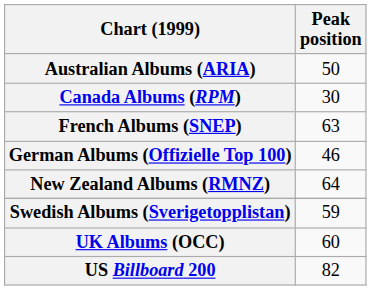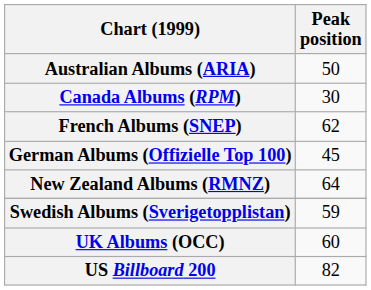 <table class="wikitable sortable plainrowheaders">
 <tr>
 <th scope="col">Chart (1999)</th>
 <th scope="col">Peak<br>position</th>
 </tr>
 <tr>
 <th scope="row">Australian Albums (<a href='#'>ARIA</a>)</th>
 <td align="center">50</td>
 </tr>
 <tr>
 <th scope="row"><a href='#'>Canada Albums</a> (<em><a href='#'>RPM</a></em>)</th>
 <td align="center">30</td>
 </tr>
 <tr>
 <th scope="row">French Albums (<a href='#'>SNEP</a>)</th>
-<td align="center">63</td>
+<td align="center">62</td>
 </tr>
 <tr>
 <th scope="row">German Albums (<a href='#'>Offizielle Top 100</a>)</th>
-<td align="center">46</td>
+<td align="center">45</td>
 </tr>
 <tr>
 <th scope="row">New Zealand Albums (<a href='#'>RMNZ</a>)</th>
 <td align="center">64</td>
 </tr>
 <tr>
 </tr>
 <tr>
 <th scope="row">Swedish Albums (<a href='#'>Sverigetopplistan</a>)</th>
 <td align="center">59</td>
 </tr>
 <tr>
 <th scope="row"><a href='#'>UK Albums</a> (OCC)</th>
 <td align="center">60</td>
 </tr>
 <tr>
 <th scope="row">US <a href='#'><em>Billboard</em> 200</a></th>
 <td align="center">82</td>
 </tr>
 </table>
